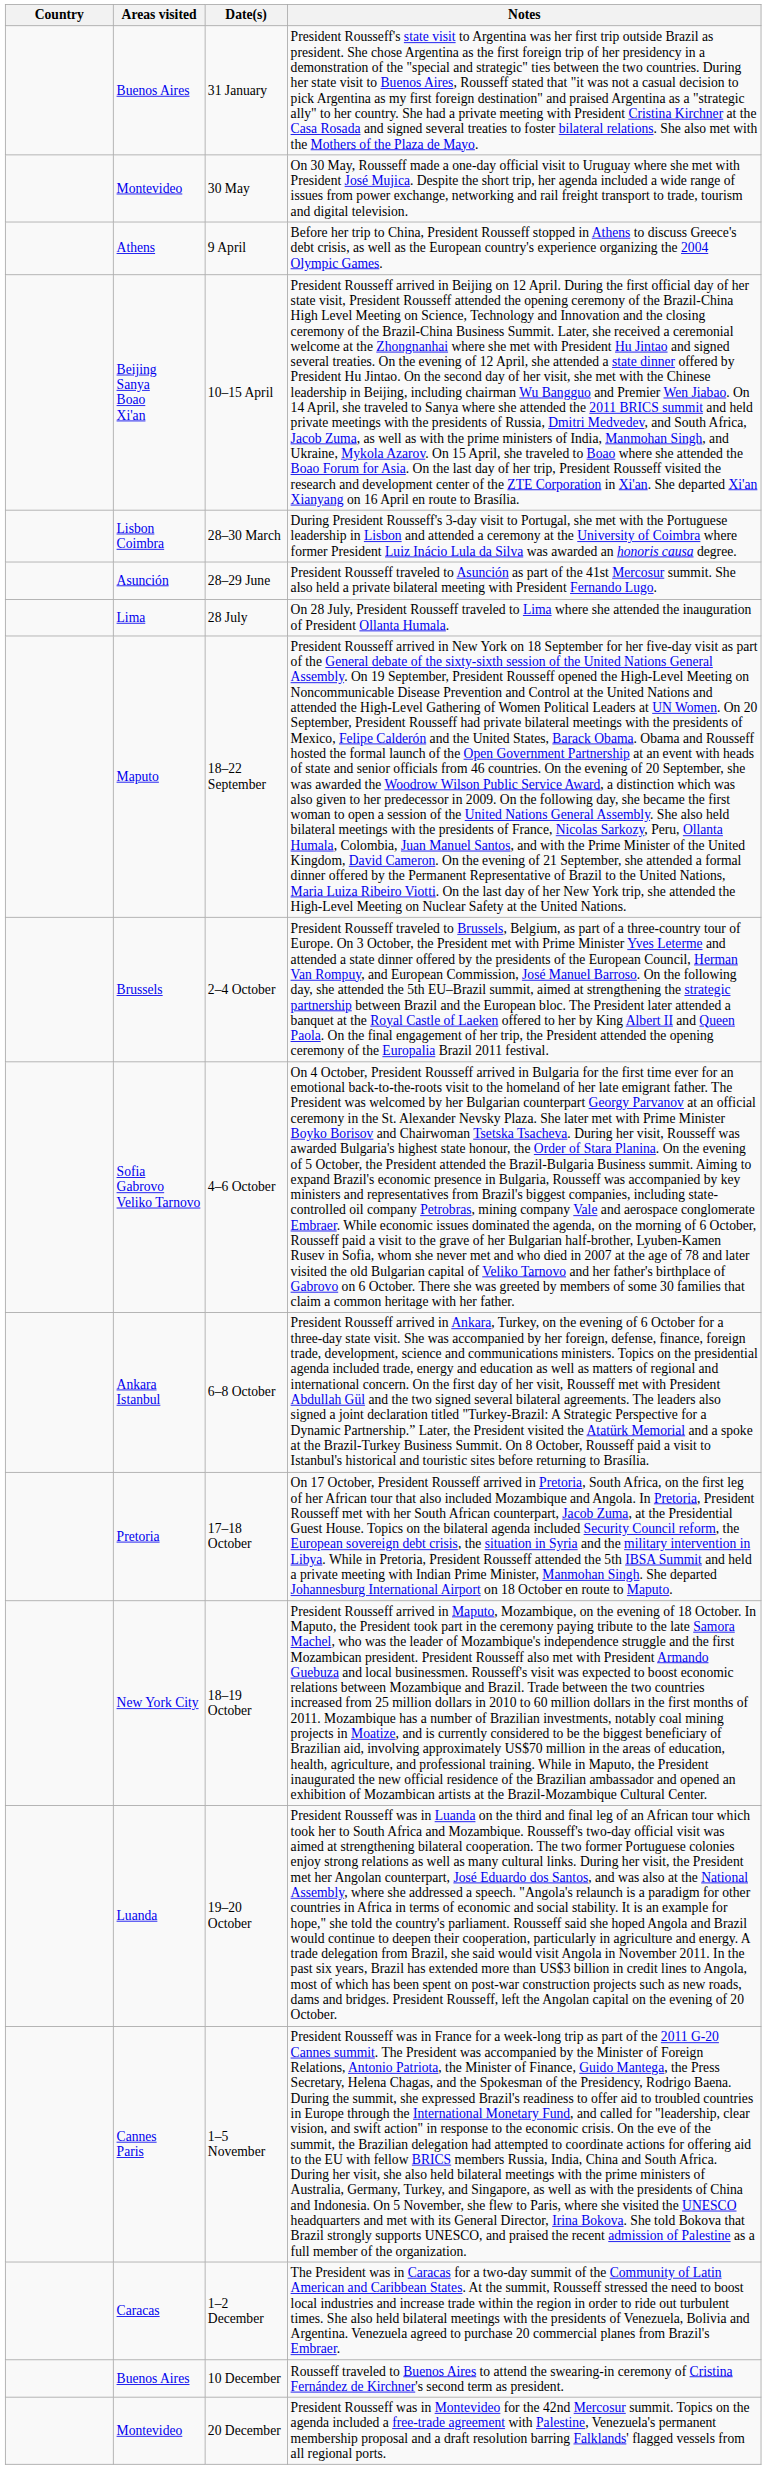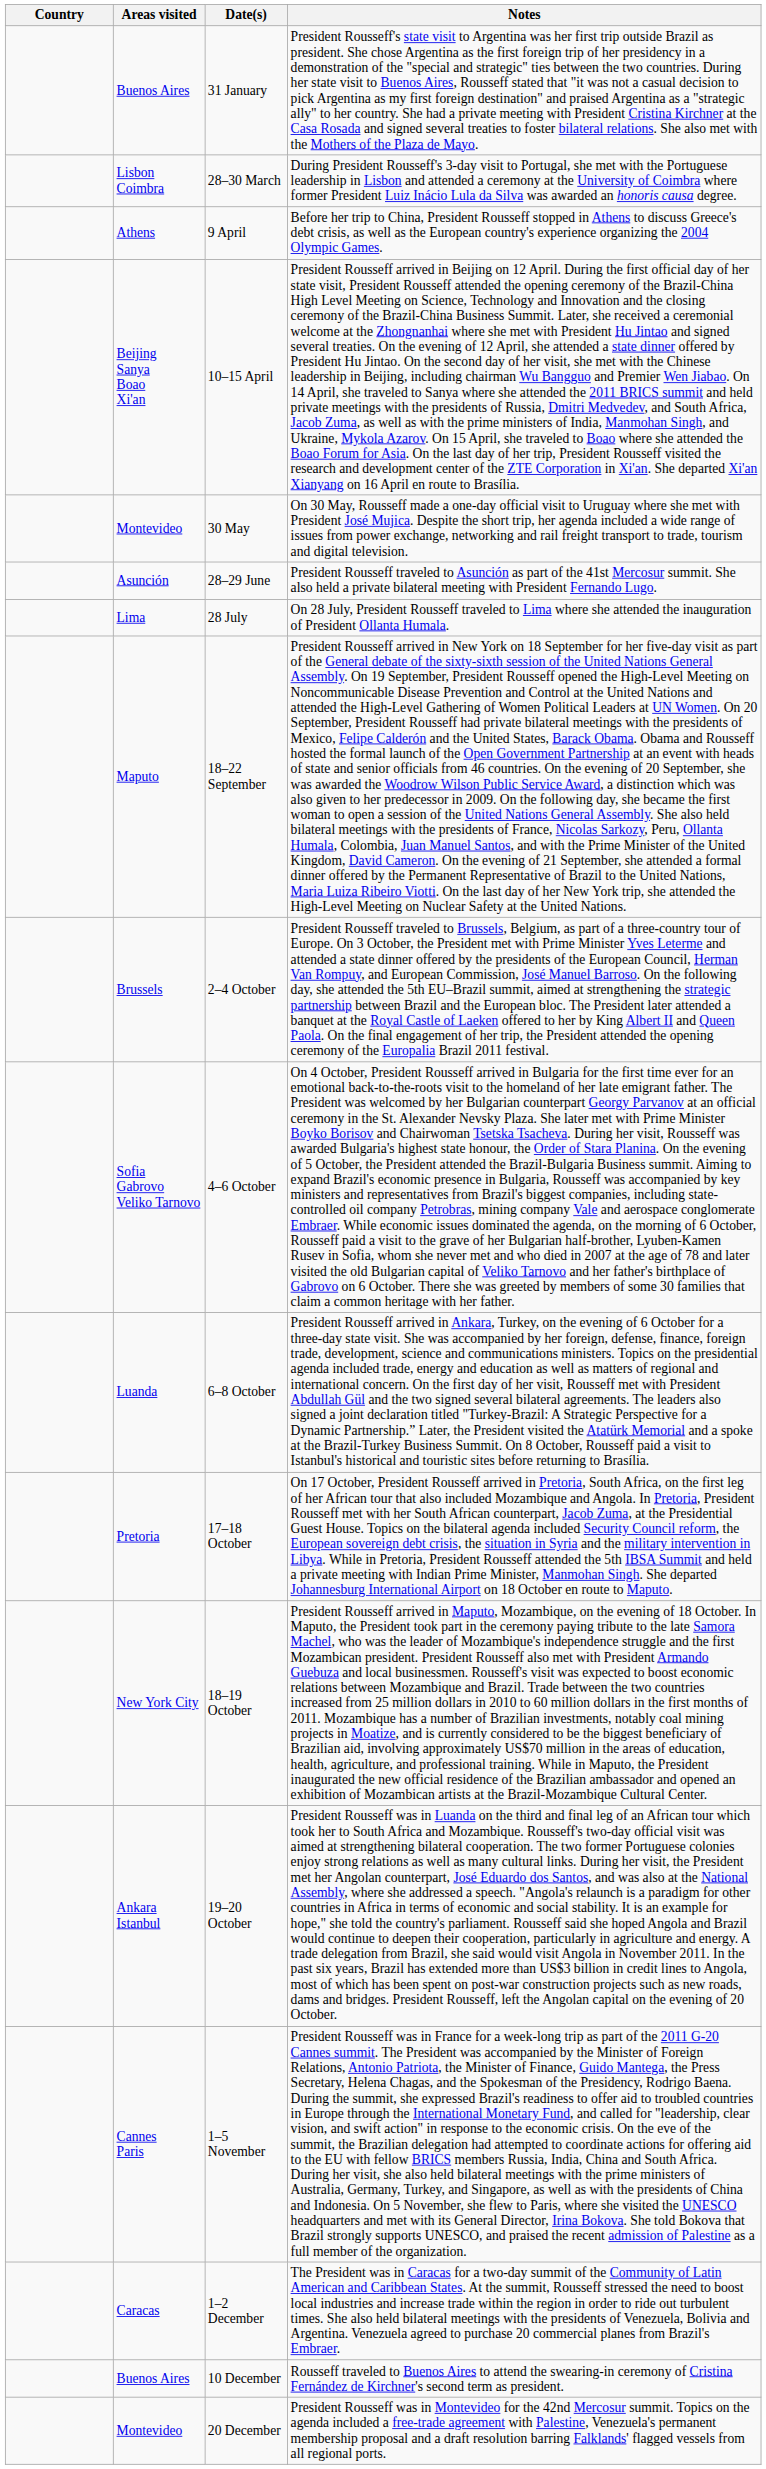 <table class="wikitable" style="margin: 1em auto 1em auto">
 <tr>
 <th width=120>Country</th>
 <th width=100>Areas visited</th>
 <th width=90>Date(s)</th>
 <th width=550>Notes</th>
 </tr>
 <tr>
 <td></td>
 <td><a href='#'>Buenos Aires</a></td>
 <td>31 January</td>
 <td>President Rousseff's <a href='#'>state visit</a> to Argentina was her first trip outside Brazil as president. She chose Argentina as the first foreign trip of her presidency in a demonstration of the "special and strategic" ties between the two countries. During her state visit to <a href='#'>Buenos Aires</a>, Rousseff stated that "it was not a casual decision to pick Argentina as my first foreign destination" and praised Argentina as a "strategic ally" to her country. She had a private meeting with President <a href='#'>Cristina Kirchner</a> at the <a href='#'>Casa Rosada</a> and signed several treaties to foster <a href='#'>bilateral relations</a>. She also met with the <a href='#'>Mothers of the Plaza de Mayo</a>.</td>
 </tr>
 <tr>
 <td></td>
-<td><a href='#'>Montevideo</a></td>
-<td>30 May</td>
-<td>On 30 May, Rousseff made a one-day official visit to Uruguay where she met with President <a href='#'>José Mujica</a>. Despite the short trip, her agenda included a wide range of issues from power exchange, networking and rail freight transport to trade, tourism and digital television.</td>
+<td><a href='#'>Lisbon</a><br><a href='#'>Coimbra</a></td>
+<td>28–30 March</td>
+<td>During President Rousseff's 3-day visit to Portugal, she met with the Portuguese leadership in <a href='#'>Lisbon</a> and attended a ceremony at the <a href='#'>University of Coimbra</a> where former President <a href='#'>Luiz Inácio Lula da Silva</a> was awarded an <em><a href='#'>honoris causa</a></em> degree.</td>
 </tr>
 <tr>
 <td></td>
 <td><a href='#'>Athens</a><br></td>
 <td>9 April</td>
 <td>Before her trip to China, President Rousseff stopped in <a href='#'>Athens</a> to discuss Greece's debt crisis, as well as the European country's experience organizing the <a href='#'>2004 Olympic Games</a>.</td>
 </tr>
 <tr>
 <td></td>
 <td><a href='#'>Beijing</a><br><a href='#'>Sanya</a><br><a href='#'>Boao</a><br><a href='#'>Xi'an</a></td>
 <td>10–15 April</td>
 <td>President Rousseff arrived in Beijing on 12 April. During the first official day of her state visit, President Rousseff attended the opening ceremony of the Brazil-China High Level Meeting on Science, Technology and Innovation and the closing ceremony of the Brazil-China Business Summit. Later, she received a ceremonial welcome at the <a href='#'>Zhongnanhai</a> where she met with President <a href='#'>Hu Jintao</a> and signed several treaties. On the evening of 12 April, she attended a <a href='#'>state dinner</a> offered by President Hu Jintao. On the second day of her visit, she met with the Chinese leadership in Beijing, including chairman <a href='#'>Wu Bangguo</a> and Premier <a href='#'>Wen Jiabao</a>. On 14 April, she traveled to Sanya where she attended the <a href='#'>2011 BRICS summit</a> and held private meetings with the presidents of Russia, <a href='#'>Dmitri Medvedev</a>, and South Africa, <a href='#'>Jacob Zuma</a>, as well as with the prime ministers of India, <a href='#'>Manmohan Singh</a>, and Ukraine, <a href='#'>Mykola Azarov</a>. On 15 April, she traveled to <a href='#'>Boao</a> where she attended the <a href='#'>Boao Forum for Asia</a>. On the last day of her trip, President Rousseff visited the research and development center of the <a href='#'>ZTE Corporation</a> in <a href='#'>Xi'an</a>. She departed <a href='#'>Xi'an Xianyang</a> on 16 April en route to Brasília.</td>
 </tr>
 <tr>
 <td></td>
-<td><a href='#'>Lisbon</a><br><a href='#'>Coimbra</a></td>
-<td>28–30 March</td>
-<td>During President Rousseff's 3-day visit to Portugal, she met with the Portuguese leadership in <a href='#'>Lisbon</a> and attended a ceremony at the <a href='#'>University of Coimbra</a> where former President <a href='#'>Luiz Inácio Lula da Silva</a> was awarded an <em><a href='#'>honoris causa</a></em> degree.</td>
+<td><a href='#'>Montevideo</a></td>
+<td>30 May</td>
+<td>On 30 May, Rousseff made a one-day official visit to Uruguay where she met with President <a href='#'>José Mujica</a>. Despite the short trip, her agenda included a wide range of issues from power exchange, networking and rail freight transport to trade, tourism and digital television.</td>
 </tr>
 <tr>
 <td></td>
 <td><a href='#'>Asunción</a></td>
 <td>28–29 June</td>
 <td>President Rousseff traveled to <a href='#'>Asunción</a> as part of the 41st <a href='#'>Mercosur</a> summit. She also held a private bilateral meeting with President <a href='#'>Fernando Lugo</a>.</td>
 </tr>
 <tr>
 <td></td>
 <td><a href='#'>Lima</a></td>
 <td>28 July</td>
 <td>On 28 July, President Rousseff traveled to <a href='#'>Lima</a> where she attended the inauguration of President <a href='#'>Ollanta Humala</a>.</td>
 </tr>
 <tr>
 <td></td>
 <td><a href='#'>Maputo</a></td>
 <td>18–22 September</td>
 <td>President Rousseff arrived in New York on 18 September for her five-day visit as part of the <a href='#'>General debate of the sixty-sixth session of the United Nations General Assembly</a>. On 19 September, President Rousseff opened the High-Level Meeting on Noncommunicable Disease Prevention and Control at the United Nations and attended the High-Level Gathering of Women Political Leaders at <a href='#'>UN Women</a>. On 20 September, President Rousseff had private bilateral meetings with the presidents of Mexico, <a href='#'>Felipe Calderón</a> and the United States, <a href='#'>Barack Obama</a>. Obama and Rousseff hosted the formal launch of the <a href='#'>Open Government Partnership</a> at an event with heads of state and senior officials from 46 countries. On the evening of 20 September, she was awarded the <a href='#'>Woodrow Wilson Public Service Award</a>, a distinction which was also given to her predecessor in 2009. On the following day, she became the first woman to open a session of the <a href='#'>United Nations General Assembly</a>. She also held bilateral meetings with the presidents of France, <a href='#'>Nicolas Sarkozy</a>, Peru, <a href='#'>Ollanta Humala</a>, Colombia, <a href='#'>Juan Manuel Santos</a>, and with the Prime Minister of the United Kingdom, <a href='#'>David Cameron</a>. On the evening of 21 September, she attended a formal dinner offered by the Permanent Representative of Brazil to the United Nations, <a href='#'>Maria Luiza Ribeiro Viotti</a>. On the last day of her New York trip, she attended the High-Level Meeting on Nuclear Safety at the United Nations.</td>
 </tr>
 <tr>
 <td></td>
 <td><a href='#'>Brussels</a></td>
 <td>2–4 October</td>
 <td>President Rousseff traveled to <a href='#'>Brussels</a>, Belgium, as part of a three-country tour of Europe. On 3 October, the President met with Prime Minister <a href='#'>Yves Leterme</a> and attended a state dinner offered by the presidents of the European Council, <a href='#'>Herman Van Rompuy</a>, and European Commission, <a href='#'>José Manuel Barroso</a>. On the following day, she attended the 5th EU–Brazil summit, aimed at strengthening the <a href='#'>strategic partnership</a> between Brazil and the European bloc. The President later attended a banquet at the <a href='#'>Royal Castle of Laeken</a> offered to her by King <a href='#'>Albert II</a> and <a href='#'>Queen Paola</a>. On the final engagement of her trip, the President attended the opening ceremony of the <a href='#'>Europalia</a> Brazil 2011 festival.</td>
 </tr>
 <tr>
 <td></td>
 <td><a href='#'>Sofia</a><br><a href='#'>Gabrovo</a><br><a href='#'>Veliko Tarnovo</a></td>
 <td>4–6 October</td>
 <td>On 4 October, President Rousseff arrived in Bulgaria for the first time ever for an emotional back-to-the-roots visit to the homeland of her late emigrant father. The President was welcomed by her Bulgarian counterpart <a href='#'>Georgy Parvanov</a> at an official ceremony in the St. Alexander Nevsky Plaza. She later met with Prime Minister <a href='#'>Boyko Borisov</a> and Chairwoman <a href='#'>Tsetska Tsacheva</a>. During her visit, Rousseff was awarded Bulgaria's highest state honour, the <a href='#'>Order of Stara Planina</a>. On the evening of 5 October, the President attended the Brazil-Bulgaria Business summit. Aiming to expand Brazil's economic presence in Bulgaria, Rousseff was accompanied by key ministers and representatives from Brazil's biggest companies, including state-controlled oil company <a href='#'>Petrobras</a>, mining company <a href='#'>Vale</a> and aerospace conglomerate <a href='#'>Embraer</a>. While economic issues dominated the agenda, on the morning of 6 October, Rousseff paid a visit to the grave of her Bulgarian half-brother, Lyuben-Kamen Rusev in Sofia, whom she never met and who died in 2007 at the age of 78 and later visited the old Bulgarian capital of <a href='#'>Veliko Tarnovo</a> and her father's birthplace of <a href='#'>Gabrovo</a> on 6 October. There she was greeted by members of some 30 families that claim a common heritage with her father.</td>
 </tr>
 <tr>
 <td></td>
-<td><a href='#'>Ankara</a><br><a href='#'>Istanbul</a></td>
+<td><a href='#'>Luanda</a></td>
 <td>6–8 October</td>
 <td>President Rousseff arrived in <a href='#'>Ankara</a>, Turkey, on the evening of 6 October for a three-day state visit. She was accompanied by her foreign, defense, finance, foreign trade, development, science and communications ministers. Topics on the presidential agenda included trade, energy and education as well as matters of regional and international concern. On the first day of her visit, Rousseff met with President <a href='#'>Abdullah Gül</a> and the two signed several bilateral agreements. The leaders also signed a joint declaration titled "Turkey-Brazil: A Strategic Perspective for a Dynamic Partnership.” Later, the President visited the <a href='#'>Atatürk Memorial</a> and a spoke at the Brazil-Turkey Business Summit. On 8 October, Rousseff paid a visit to Istanbul's historical and touristic sites before returning to Brasília.</td>
 </tr>
 <tr>
 <td></td>
 <td><a href='#'>Pretoria</a></td>
 <td>17–18 October</td>
 <td>On 17 October, President Rousseff arrived in <a href='#'>Pretoria</a>, South Africa, on the first leg of her African tour that also included Mozambique and Angola. In <a href='#'>Pretoria</a>, President Rousseff met with her South African counterpart, <a href='#'>Jacob Zuma</a>, at the Presidential Guest House. Topics on the bilateral agenda included <a href='#'>Security Council reform</a>, the <a href='#'>European sovereign debt crisis</a>, the <a href='#'>situation in Syria</a> and the <a href='#'>military intervention in Libya</a>. While in Pretoria, President Rousseff attended the 5th <a href='#'>IBSA Summit</a> and held a private meeting with Indian Prime Minister, <a href='#'>Manmohan Singh</a>. She departed <a href='#'>Johannesburg International Airport</a> on 18 October en route to <a href='#'>Maputo</a>.</td>
 </tr>
 <tr>
 <td></td>
 <td><a href='#'>New York City</a></td>
 <td>18–19 October</td>
 <td>President Rousseff arrived in <a href='#'>Maputo</a>, Mozambique, on the evening of 18 October. In Maputo, the President took part in the ceremony paying tribute to the late <a href='#'>Samora Machel</a>, who was the leader of Mozambique's independence struggle and the first Mozambican president. President Rousseff also met with President <a href='#'>Armando Guebuza</a> and local businessmen. Rousseff's visit was expected to boost economic relations between Mozambique and Brazil. Trade between the two countries increased from 25 million dollars in 2010 to 60 million dollars in the first months of 2011. Mozambique has a number of Brazilian investments, notably coal mining projects in <a href='#'>Moatize</a>, and is currently considered to be the biggest beneficiary of Brazilian aid, involving approximately US$70 million in the areas of education, health, agriculture, and professional training. While in Maputo, the President inaugurated the new official residence of the Brazilian ambassador and opened an exhibition of Mozambican artists at the Brazil-Mozambique Cultural Center.</td>
 </tr>
 <tr>
 <td></td>
-<td><a href='#'>Luanda</a></td>
+<td><a href='#'>Ankara</a><br><a href='#'>Istanbul</a></td>
 <td>19–20 October</td>
 <td>President Rousseff was in <a href='#'>Luanda</a> on the third and final leg of an African tour which took her to South Africa and Mozambique. Rousseff's two-day official visit was aimed at strengthening bilateral cooperation. The two former Portuguese colonies enjoy strong relations as well as many cultural links. During her visit, the President met her Angolan counterpart, <a href='#'>José Eduardo dos Santos</a>, and was also at the <a href='#'>National Assembly</a>, where she addressed a speech. "Angola's relaunch is a paradigm for other countries in Africa in terms of economic and social stability. It is an example for hope," she told the country's parliament. Rousseff said she hoped Angola and Brazil would continue to deepen their cooperation, particularly in agriculture and energy. A trade delegation from Brazil, she said would visit Angola in November 2011. In the past six years, Brazil has extended more than US$3 billion in credit lines to Angola, most of which has been spent on post-war construction projects such as new roads, dams and bridges. President Rousseff, left the Angolan capital on the evening of 20 October.</td>
 </tr>
 <tr>
 <td></td>
 <td><a href='#'>Cannes</a><br><a href='#'>Paris</a></td>
 <td>1–5 November</td>
 <td>President Rousseff was in France for a week-long trip as part of the <a href='#'>2011 G-20 Cannes summit</a>. The President was accompanied by the Minister of Foreign Relations, <a href='#'>Antonio Patriota</a>, the Minister of Finance, <a href='#'>Guido Mantega</a>, the Press Secretary, Helena Chagas, and the Spokesman of the Presidency, Rodrigo Baena. During the summit, she expressed Brazil's readiness to offer aid to troubled countries in Europe through the <a href='#'>International Monetary Fund</a>, and called for "leadership, clear vision, and swift action" in response to the economic crisis. On the eve of the summit, the Brazilian delegation had attempted to coordinate actions for offering aid to the EU with fellow <a href='#'>BRICS</a> members Russia, India, China and South Africa. During her visit, she also held bilateral meetings with the prime ministers of Australia, Germany, Turkey, and Singapore, as well as with the presidents of China and Indonesia. On 5 November, she flew to Paris, where she visited the <a href='#'>UNESCO</a> headquarters and met with its General Director, <a href='#'>Irina Bokova</a>. She told Bokova that Brazil strongly supports UNESCO, and praised the recent <a href='#'>admission of Palestine</a> as a full member of the organization.</td>
 </tr>
 <tr>
 <td></td>
 <td><a href='#'>Caracas</a></td>
 <td>1–2 December</td>
 <td>The President was in <a href='#'>Caracas</a> for a two-day summit of the <a href='#'>Community of Latin American and Caribbean States</a>. At the summit, Rousseff stressed the need to boost local industries and increase trade within the region in order to ride out turbulent times. She also held bilateral meetings with the presidents of Venezuela, Bolivia and Argentina. Venezuela agreed to purchase 20 commercial planes from Brazil's <a href='#'>Embraer</a>.</td>
 </tr>
 <tr>
 <td></td>
 <td><a href='#'>Buenos Aires</a></td>
 <td>10 December</td>
 <td>Rousseff traveled to <a href='#'>Buenos Aires</a> to attend the swearing-in ceremony of <a href='#'>Cristina Fernández de Kirchner</a>'s second term as president.</td>
 </tr>
 <tr>
 <td></td>
 <td><a href='#'>Montevideo</a></td>
 <td>20 December</td>
 <td>President Rousseff was in <a href='#'>Montevideo</a> for the 42nd <a href='#'>Mercosur</a> summit. Topics on the agenda included a <a href='#'>free-trade agreement</a> with <a href='#'>Palestine</a>, Venezuela's permanent membership proposal and a draft resolution barring <a href='#'>Falklands</a>' flagged vessels from all regional ports.</td>
 </tr>
 </table>
